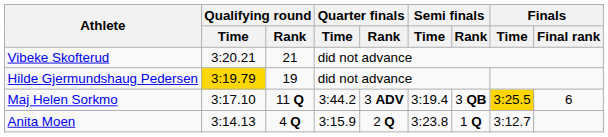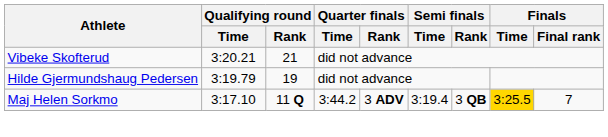 <table class="wikitable" style="font-size:90%">
 <tr>
 <th rowspan="2">Athlete</th>
 <th colspan="2">Qualifying round</th>
 <th colspan="2">Quarter finals</th>
 <th colspan="2">Semi finals</th>
 <th colspan="2">Finals</th>
 </tr>
 <tr>
 <th>Time</th>
 <th>Rank</th>
 <th>Time</th>
 <th>Rank</th>
 <th>Time</th>
 <th>Rank</th>
 <th>Time</th>
 <th>Final rank</th>
 </tr>
 <tr>
 <td><a href='#'>Vibeke Skofterud</a></td>
 <td align="center">3:20.21</td>
 <td align="center">21</td>
 <td colspan="6">did not advance</td>
 </tr>
 <tr>
 <td><a href='#'>Hilde Gjermundshaug Pedersen</a></td>
-<td align="center" style="background: gold;">3:19.79</td>
+<td align="center">3:19.79</td>
 <td align="center">19</td>
 <td colspan="4">did not advance</td>
 </tr>
 <tr>
 <td><a href='#'>Maj Helen Sorkmo</a></td>
 <td align="center">3:17.10</td>
 <td align="center">11 <strong>Q</strong></td>
 <td align="center">3:44.2</td>
 <td align="center">3 <strong>ADV</strong></td>
 <td align="center">3:19.4</td>
 <td align="center">3 <strong>QB</strong></td>
 <td align="center" style="background: gold;">3:25.5</td>
-<td align="center">6</td>
-</tr>
-<tr>
-<td><a href='#'>Anita Moen</a></td>
-<td align="center">3:14.13</td>
-<td align="center">4 <strong>Q</strong></td>
-<td align="center">3:15.9</td>
-<td align="center">2 <strong>Q</strong></td>
-<td align="center">3:23.8</td>
-<td align="center">1 <strong>Q</strong></td>
-<td align="center">3:12.7</td>
-<td align="center"></td>
+<td align="center">7</td>
 </tr>
 </table>
